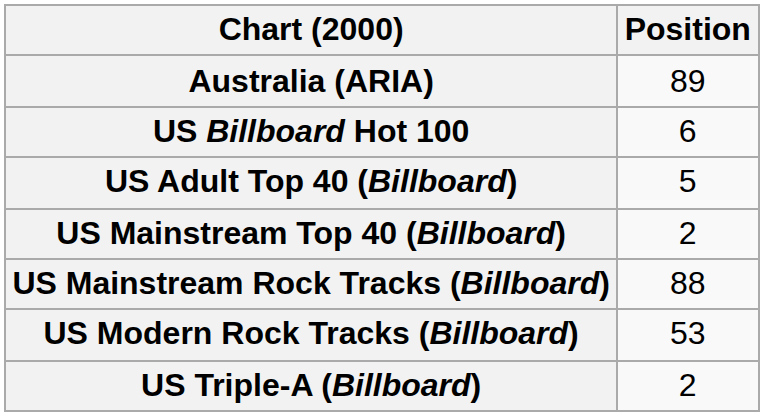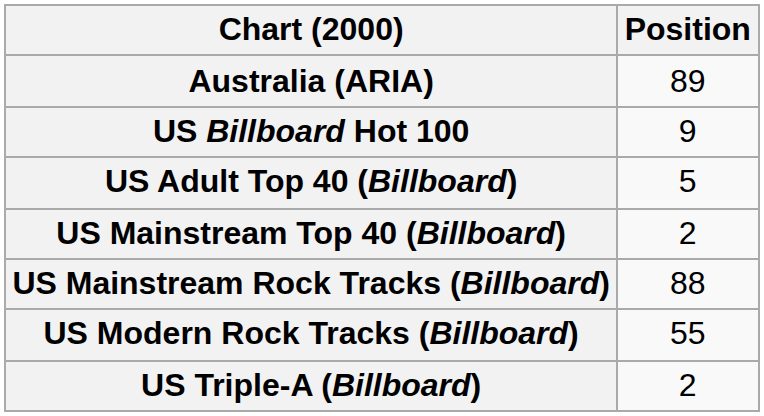 <table class="wikitable sortable plainrowheaders" style="text-align:center">
 <tr>
 <th scope="col">Chart (2000)</th>
 <th scope="col">Position</th>
 </tr>
 <tr>
 <th scope="row">Australia (ARIA)</th>
 <td>89</td>
 </tr>
 <tr>
 <th scope="row">US <em>Billboard</em> Hot 100</th>
-<td>6</td>
+<td>9</td>
 </tr>
 <tr>
 <th scope="row">US Adult Top 40 (<em>Billboard</em>)</th>
 <td>5</td>
 </tr>
 <tr>
 <th scope="row">US Mainstream Top 40 (<em>Billboard</em>)</th>
 <td>2</td>
 </tr>
 <tr>
 <th scope="row">US Mainstream Rock Tracks (<em>Billboard</em>)</th>
 <td>88</td>
 </tr>
 <tr>
 <th scope="row">US Modern Rock Tracks (<em>Billboard</em>)</th>
-<td>53</td>
+<td>55</td>
 </tr>
 <tr>
 <th scope="row">US Triple-A (<em>Billboard</em>)</th>
 <td>2</td>
 </tr>
 </table>
